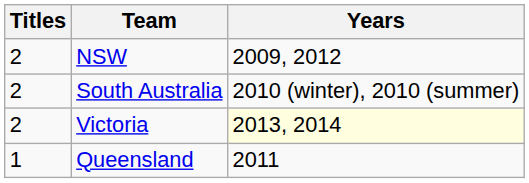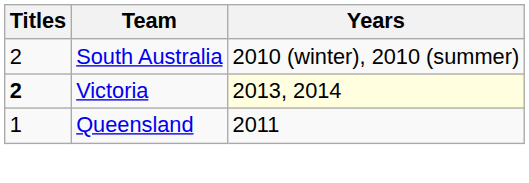 <table class="wikitable">
 <tr>
 <th>Titles</th>
 <th>Team</th>
 <th>Years</th>
 </tr>
 <tr>
 <td>2</td>
-<td> <a href='#'>NSW</a></td>
-<td>2009, 2012</td>
-</tr>
-<tr>
-<td>2</td>
 <td> <a href='#'>South Australia</a></td>
 <td>2010 (winter), 2010 (summer)</td>
 </tr>
 <tr>
-<td>2</td>
+<td><strong>2</strong></td>
 <td> <a href='#'>Victoria</a></td>
 <td style="background: lightyellow;">2013, 2014</td>
 </tr>
 <tr>
 <td>1</td>
 <td> <a href='#'>Queensland</a></td>
 <td>2011</td>
 </tr>
 </table>
